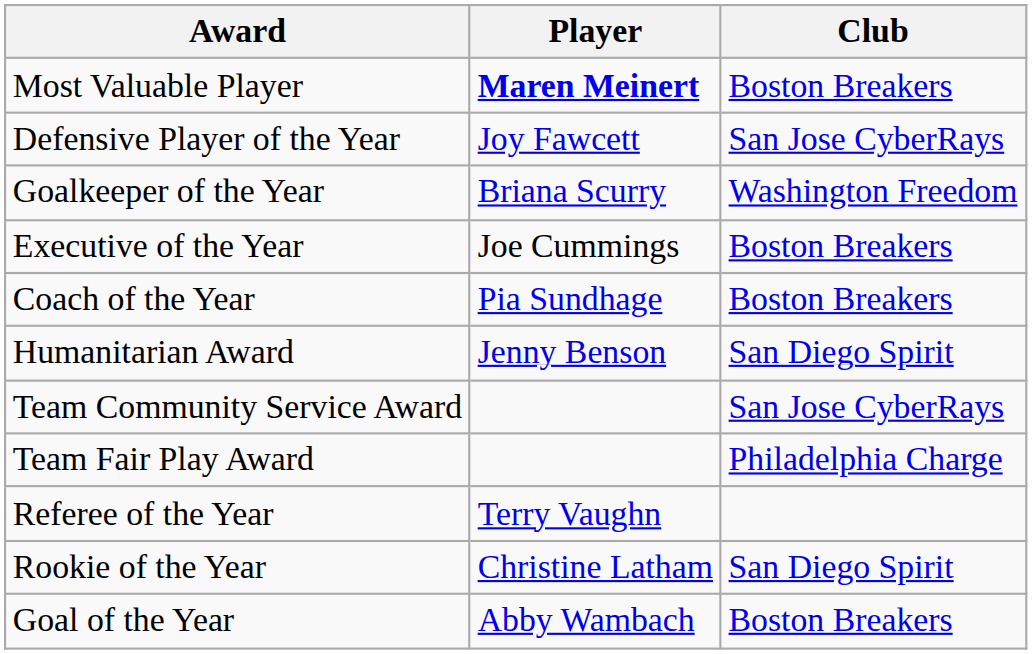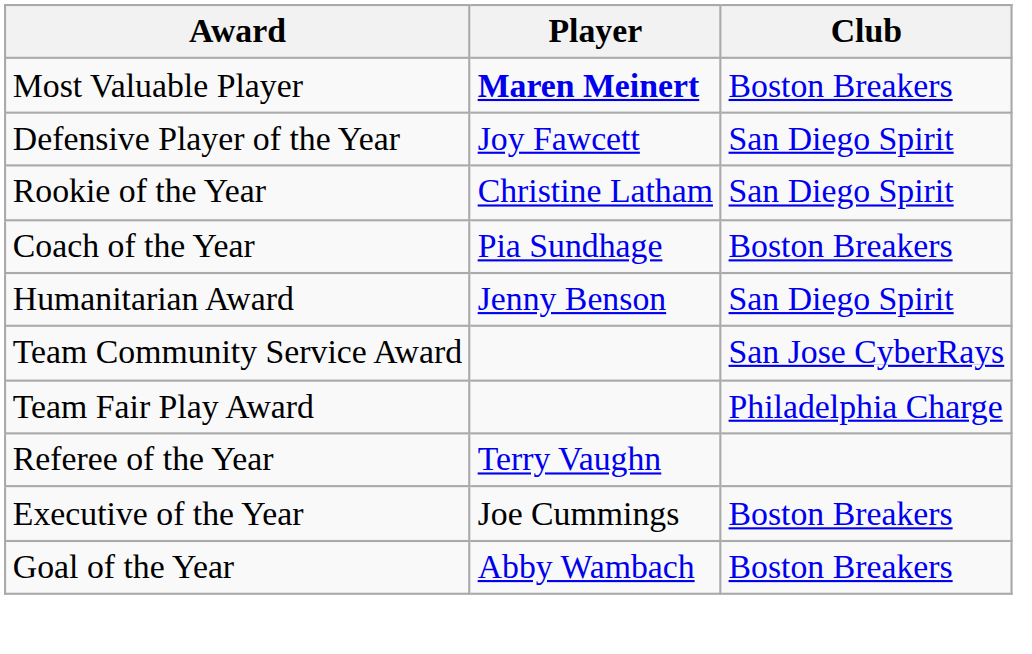 <table class="wikitable" style="font-size:100%";|"text-align: center;">
 <tr>
 <th>Award</th>
 <th>Player</th>
 <th>Club</th>
 </tr>
 <tr>
 <td>Most Valuable Player</td>
 <td><strong> <a href='#'>Maren Meinert</a></strong></td>
 <td><a href='#'>Boston Breakers</a></td>
 </tr>
 <tr>
 <td>Defensive Player of the Year</td>
 <td> <a href='#'>Joy Fawcett</a></td>
-<td><a href='#'>San Jose CyberRays</a></td>
+<td><a href='#'>San Diego Spirit</a></td>
 </tr>
 <tr>
-<td>Goalkeeper of the Year</td>
-<td> <a href='#'>Briana Scurry</a></td>
-<td><a href='#'>Washington Freedom</a></td>
-</tr>
-<tr>
-<td>Executive of the Year</td>
-<td> Joe Cummings</td>
-<td><a href='#'>Boston Breakers</a></td>
+<td>Rookie of the Year</td>
+<td> <a href='#'>Christine Latham</a></td>
+<td><a href='#'>San Diego Spirit</a></td>
 </tr>
 <tr>
 <td>Coach of the Year</td>
 <td> <a href='#'>Pia Sundhage</a></td>
 <td><a href='#'>Boston Breakers</a></td>
 </tr>
 <tr>
 <td>Humanitarian Award</td>
 <td> <a href='#'>Jenny Benson</a></td>
 <td><a href='#'>San Diego Spirit</a></td>
 </tr>
 <tr>
 <td>Team Community Service Award</td>
 <td></td>
 <td><a href='#'>San Jose CyberRays</a></td>
 </tr>
 <tr>
 <td>Team Fair Play Award</td>
 <td></td>
 <td><a href='#'>Philadelphia Charge</a></td>
 </tr>
 <tr>
 <td>Referee of the Year</td>
 <td> <a href='#'>Terry Vaughn</a></td>
 <td></td>
 </tr>
 <tr>
-<td>Rookie of the Year</td>
-<td> <a href='#'>Christine Latham</a></td>
-<td><a href='#'>San Diego Spirit</a></td>
+<td>Executive of the Year</td>
+<td> Joe Cummings</td>
+<td><a href='#'>Boston Breakers</a></td>
 </tr>
 <tr>
 <td>Goal of the Year</td>
 <td> <a href='#'>Abby Wambach</a></td>
 <td><a href='#'>Boston Breakers</a></td>
 </tr>
 </table>
